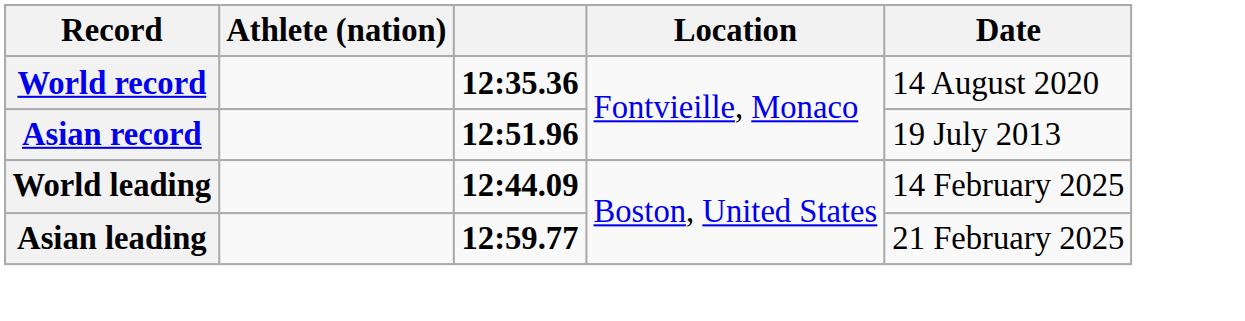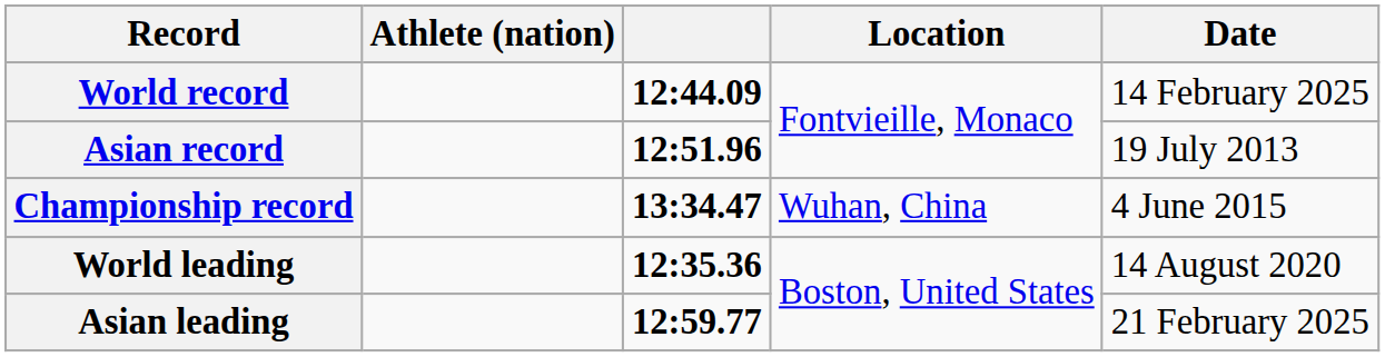 <table class="wikitable">
 <tr>
 <th scope="col">Record</th>
 <th scope="col">Athlete (nation)</th>
 <th scope="col"></th>
 <th scope="col">Location</th>
 <th scope="col">Date</th>
 </tr>
 <tr>
 <th scope="row"><a href='#'>World record</a></th>
 <td></td>
-<td align="center"><strong>12:35.36</strong></td>
+<td align="center"><strong>12:44.09</strong></td>
 <td rowspan="2"><a href='#'>Fontvieille</a>, <a href='#'>Monaco</a></td>
-<td>14 August 2020</td>
+<td>14 February 2025</td>
 </tr>
 <tr>
 <th scope="row"><a href='#'>Asian record</a></th>
 <td></td>
 <td align="center"><strong>12:51.96</strong></td>
 <td>19 July 2013</td>
 </tr>
 <tr>
+<th><a href='#'>Championship record</a></th>
+<td></td>
+<td align="center"><strong>13:34.47</strong></td>
+<td><a href='#'>Wuhan</a>, <a href='#'>China</a></td>
+<td>4 June 2015</td>
+</tr>
+<tr>
 <th scope="row">World leading</th>
 <td></td>
-<td align="center"><strong>12:44.09</strong></td>
+<td align="center"><strong>12:35.36</strong></td>
 <td rowspan="2"><a href='#'>Boston</a>, <a href='#'>United States</a></td>
-<td>14 February 2025</td>
+<td>14 August 2020</td>
 </tr>
 <tr>
 <th scope="row">Asian leading</th>
 <td></td>
 <td align="center"><strong>12:59.77</strong></td>
 <td>21 February 2025</td>
 </tr>
 </table>
